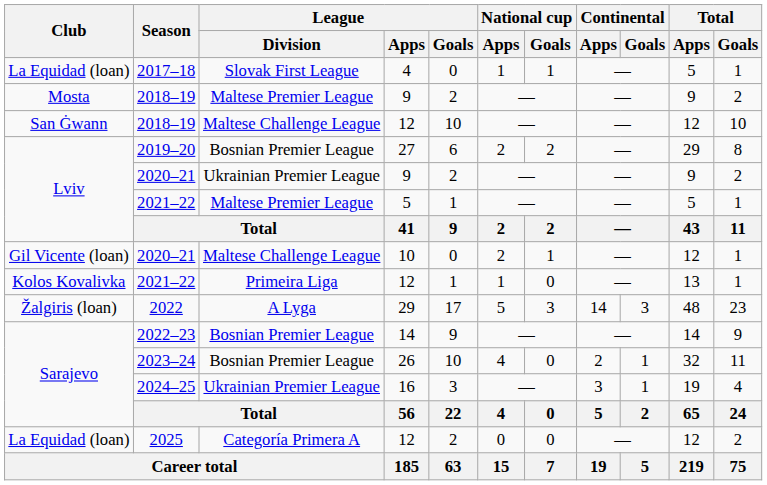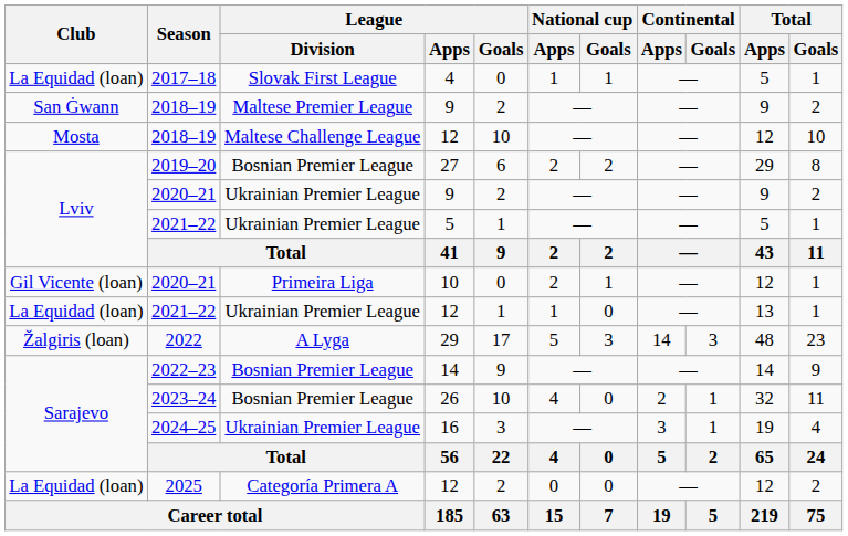 <table class="wikitable" style="text-align:center">
 <tr>
 <th rowspan=2>Club</th>
 <th rowspan=2>Season</th>
 <th colspan=3>League</th>
 <th colspan=2>National cup</th>
 <th colspan=2>Continental</th>
 <th colspan=2>Total</th>
 </tr>
 <tr>
 <th>Division</th>
 <th>Apps</th>
 <th>Goals</th>
 <th>Apps</th>
 <th>Goals</th>
 <th>Apps</th>
 <th>Goals</th>
 <th>Apps</th>
 <th>Goals</th>
 </tr>
 <tr>
 <td><a href='#'>La Equidad</a> (loan)</td>
 <td><a href='#'>2017–18</a></td>
 <td><a href='#'>Slovak First League</a></td>
 <td>4</td>
 <td>0</td>
 <td>1</td>
 <td>1</td>
 <td colspan=2>—</td>
 <td>5</td>
 <td>1</td>
 </tr>
 <tr>
-<td><a href='#'>Mosta</a></td>
+<td><a href='#'>San Ġwann</a></td>
 <td><a href='#'>2018–19</a></td>
 <td><a href='#'>Maltese Premier League</a></td>
 <td>9</td>
 <td>2</td>
 <td colspan=2>—</td>
 <td colspan=2>—</td>
 <td>9</td>
 <td>2</td>
 </tr>
 <tr>
-<td><a href='#'>San Ġwann</a></td>
+<td><a href='#'>Mosta</a></td>
 <td><a href='#'>2018–19</a></td>
 <td><a href='#'>Maltese Challenge League</a></td>
 <td>12</td>
 <td>10</td>
 <td colspan=2>—</td>
 <td colspan=2>—</td>
 <td>12</td>
 <td>10</td>
 </tr>
 <tr>
 <td rowspan=4><a href='#'>Lviv</a></td>
 <td><a href='#'>2019–20</a></td>
 <td>Bosnian Premier League</td>
 <td>27</td>
 <td>6</td>
 <td>2</td>
 <td>2</td>
 <td colspan=2>—</td>
 <td>29</td>
 <td>8</td>
 </tr>
 <tr>
 <td><a href='#'>2020–21</a></td>
 <td>Ukrainian Premier League</td>
 <td>9</td>
 <td>2</td>
 <td colspan=2>—</td>
 <td colspan=2>—</td>
 <td>9</td>
 <td>2</td>
 </tr>
 <tr>
 <td><a href='#'>2021–22</a></td>
-<td><a href='#'>Maltese Premier League</a></td>
+<td>Ukrainian Premier League</td>
 <td>5</td>
 <td>1</td>
 <td colspan=2>—</td>
 <td colspan=2>—</td>
 <td>5</td>
 <td>1</td>
 </tr>
 <tr>
 <th colspan=2>Total</th>
 <th>41</th>
 <th>9</th>
 <th>2</th>
 <th>2</th>
 <th colspan=2>—</th>
 <th>43</th>
 <th>11</th>
 </tr>
 <tr>
 <td><a href='#'>Gil Vicente</a> (loan)</td>
 <td><a href='#'>2020–21</a></td>
-<td><a href='#'>Maltese Challenge League</a></td>
+<td><a href='#'>Primeira Liga</a></td>
 <td>10</td>
 <td>0</td>
 <td>2</td>
 <td>1</td>
 <td colspan=2>—</td>
 <td>12</td>
 <td>1</td>
 </tr>
 <tr>
-<td><a href='#'>Kolos Kovalivka</a></td>
+<td><a href='#'>La Equidad</a> (loan)</td>
 <td><a href='#'>2021–22</a></td>
-<td><a href='#'>Primeira Liga</a></td>
+<td>Ukrainian Premier League</td>
 <td>12</td>
 <td>1</td>
 <td>1</td>
 <td>0</td>
 <td colspan=2>—</td>
 <td>13</td>
 <td>1</td>
 </tr>
 <tr>
 <td><a href='#'>Žalgiris</a> (loan)</td>
 <td><a href='#'>2022</a></td>
 <td><a href='#'>A Lyga</a></td>
 <td>29</td>
 <td>17</td>
 <td>5</td>
 <td>3</td>
 <td>14</td>
 <td>3</td>
 <td>48</td>
 <td>23</td>
 </tr>
 <tr>
 <td rowspan=4><a href='#'>Sarajevo</a></td>
 <td><a href='#'>2022–23</a></td>
 <td><a href='#'>Bosnian Premier League</a></td>
 <td>14</td>
 <td>9</td>
 <td colspan=2>—</td>
 <td colspan=2>—</td>
 <td>14</td>
 <td>9</td>
 </tr>
 <tr>
 <td><a href='#'>2023–24</a></td>
 <td>Bosnian Premier League</td>
 <td>26</td>
 <td>10</td>
 <td>4</td>
 <td>0</td>
 <td>2</td>
 <td>1</td>
 <td>32</td>
 <td>11</td>
 </tr>
 <tr>
 <td><a href='#'>2024–25</a></td>
 <td><a href='#'>Ukrainian Premier League</a></td>
 <td>16</td>
 <td>3</td>
 <td colspan=2>—</td>
 <td>3</td>
 <td>1</td>
 <td>19</td>
 <td>4</td>
 </tr>
 <tr>
 <th colspan=2>Total</th>
 <th>56</th>
 <th>22</th>
 <th>4</th>
 <th>0</th>
 <th>5</th>
 <th>2</th>
 <th>65</th>
 <th>24</th>
 </tr>
 <tr>
 <td><a href='#'>La Equidad</a> (loan)</td>
 <td><a href='#'>2025</a></td>
 <td><a href='#'>Categoría Primera A</a></td>
 <td>12</td>
 <td>2</td>
 <td>0</td>
 <td>0</td>
 <td colspan="2">—</td>
 <td>12</td>
 <td>2</td>
 </tr>
 <tr>
 <th colspan=3>Career total</th>
 <th>185</th>
 <th>63</th>
 <th>15</th>
 <th>7</th>
 <th>19</th>
 <th>5</th>
 <th>219</th>
 <th>75</th>
 </tr>
 </table>
